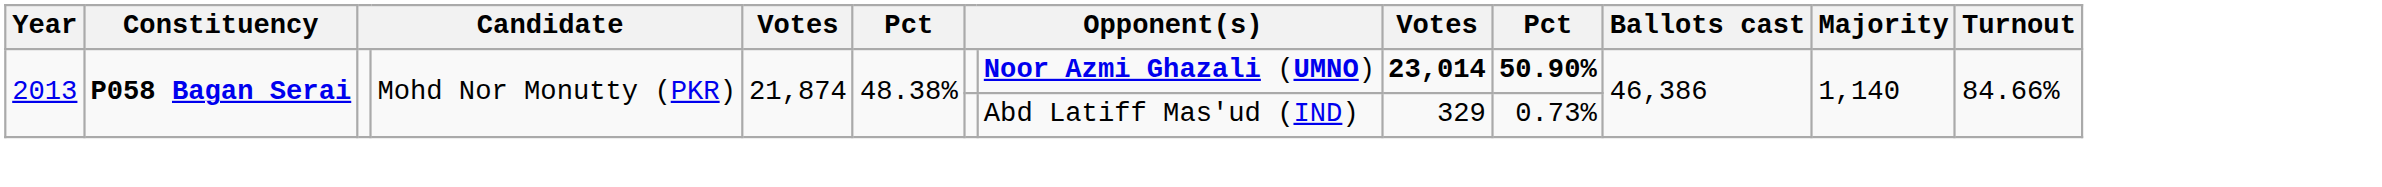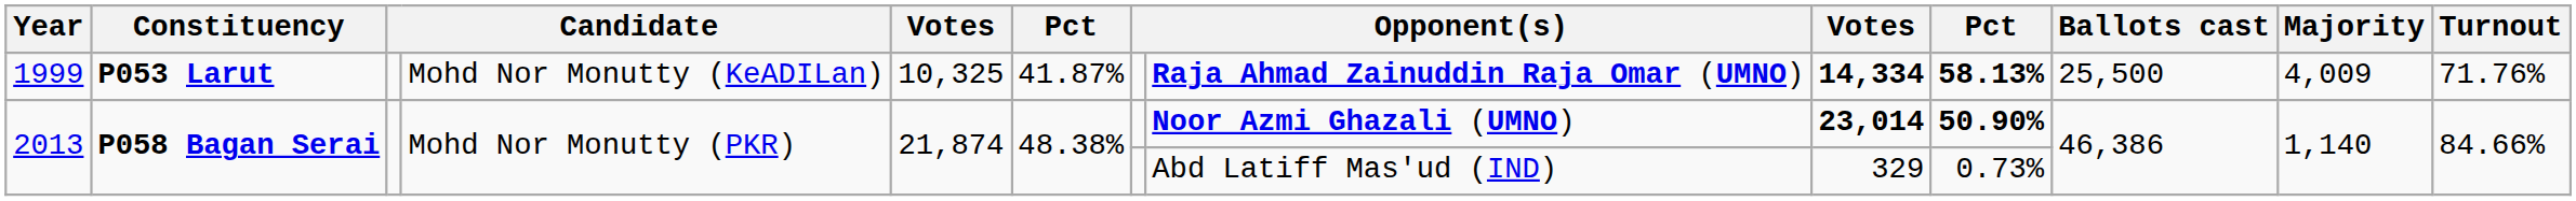 <table class="wikitable" style="margin:0.5em ; font-size:95%">
 <tr>
 <th>Year</th>
 <th>Constituency</th>
 <th colspan=2>Candidate</th>
 <th>Votes</th>
 <th>Pct</th>
 <th colspan=2>Opponent(s)</th>
 <th>Votes</th>
 <th>Pct</th>
 <th>Ballots cast</th>
 <th>Majority</th>
 <th>Turnout</th>
+</tr>
+<tr>
+<td><a href='#'>1999</a></td>
+<td><strong>P053 <a href='#'>Larut</a></strong></td>
+<td></td>
+<td>Mohd Nor Monutty (<a href='#'>KeADILan</a>)</td>
+<td align="right">10,325</td>
+<td>41.87%</td>
+<td></td>
+<td><strong><a href='#'>Raja Ahmad Zainuddin Raja Omar</a></strong> (<a href='#'><strong>UMNO</strong></a>)</td>
+<td align="right"><strong>14,334</strong></td>
+<td><strong>58.13%</strong></td>
+<td>25,500</td>
+<td>4,009</td>
+<td>71.76%</td>
 </tr>
 <tr>
 <td rowspan=2><a href='#'>2013</a></td>
 <td rowspan=2><strong>P058  <a href='#'>Bagan Serai</a></strong></td>
 <td rowspan=2 ></td>
 <td rowspan=2>Mohd Nor Monutty (<a href='#'>PKR</a>)</td>
 <td rowspan=2 align="right">21,874</td>
 <td rowspan=2>48.38%</td>
 <td></td>
 <td><strong><a href='#'>Noor Azmi Ghazali</a></strong> (<a href='#'><strong>UMNO</strong></a>)</td>
 <td align="right"><strong>23,014</strong></td>
 <td><strong>50.90%</strong></td>
 <td rowspan=2>46,386</td>
 <td rowspan=2>1,140</td>
 <td rowspan=2>84.66%</td>
 </tr>
 <tr>
 <td></td>
 <td>Abd Latiff Mas'ud (<a href='#'>IND</a>)</td>
 <td align="right">329</td>
 <td align="right">0.73%</td>
 </tr>
 </table>
